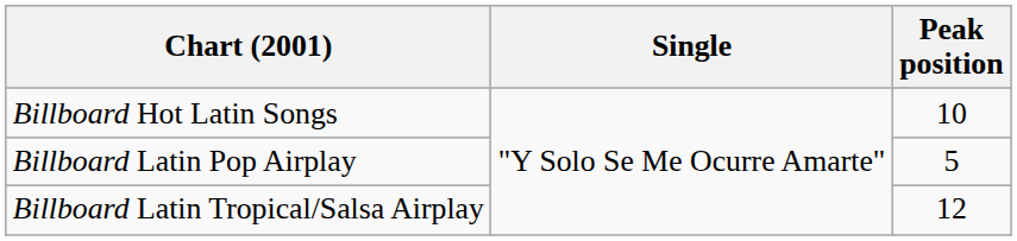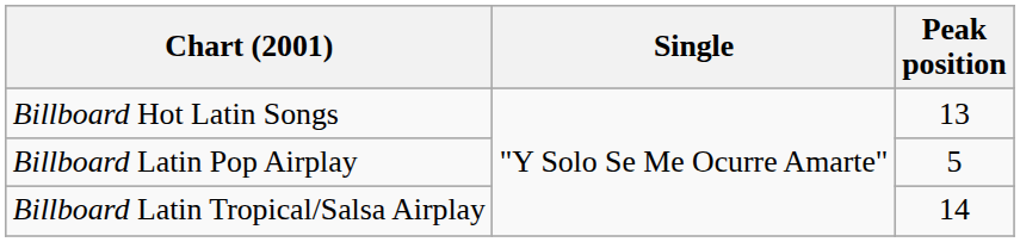 <table class="wikitable sortable">
 <tr>
 <th>Chart (2001)</th>
 <th>Single</th>
 <th>Peak<br>position</th>
 </tr>
 <tr>
 <td><em>Billboard</em> Hot Latin Songs</td>
 <td rowspan=3>"Y Solo Se Me Ocurre Amarte"</td>
-<td align=center>10</td>
+<td align=center>13</td>
 </tr>
 <tr>
 <td><em>Billboard</em> Latin Pop Airplay</td>
 <td align=center>5</td>
 </tr>
 <tr>
 <td><em>Billboard</em> Latin Tropical/Salsa Airplay</td>
-<td align=center>12</td>
+<td align=center>14</td>
 </tr>
 </table>
